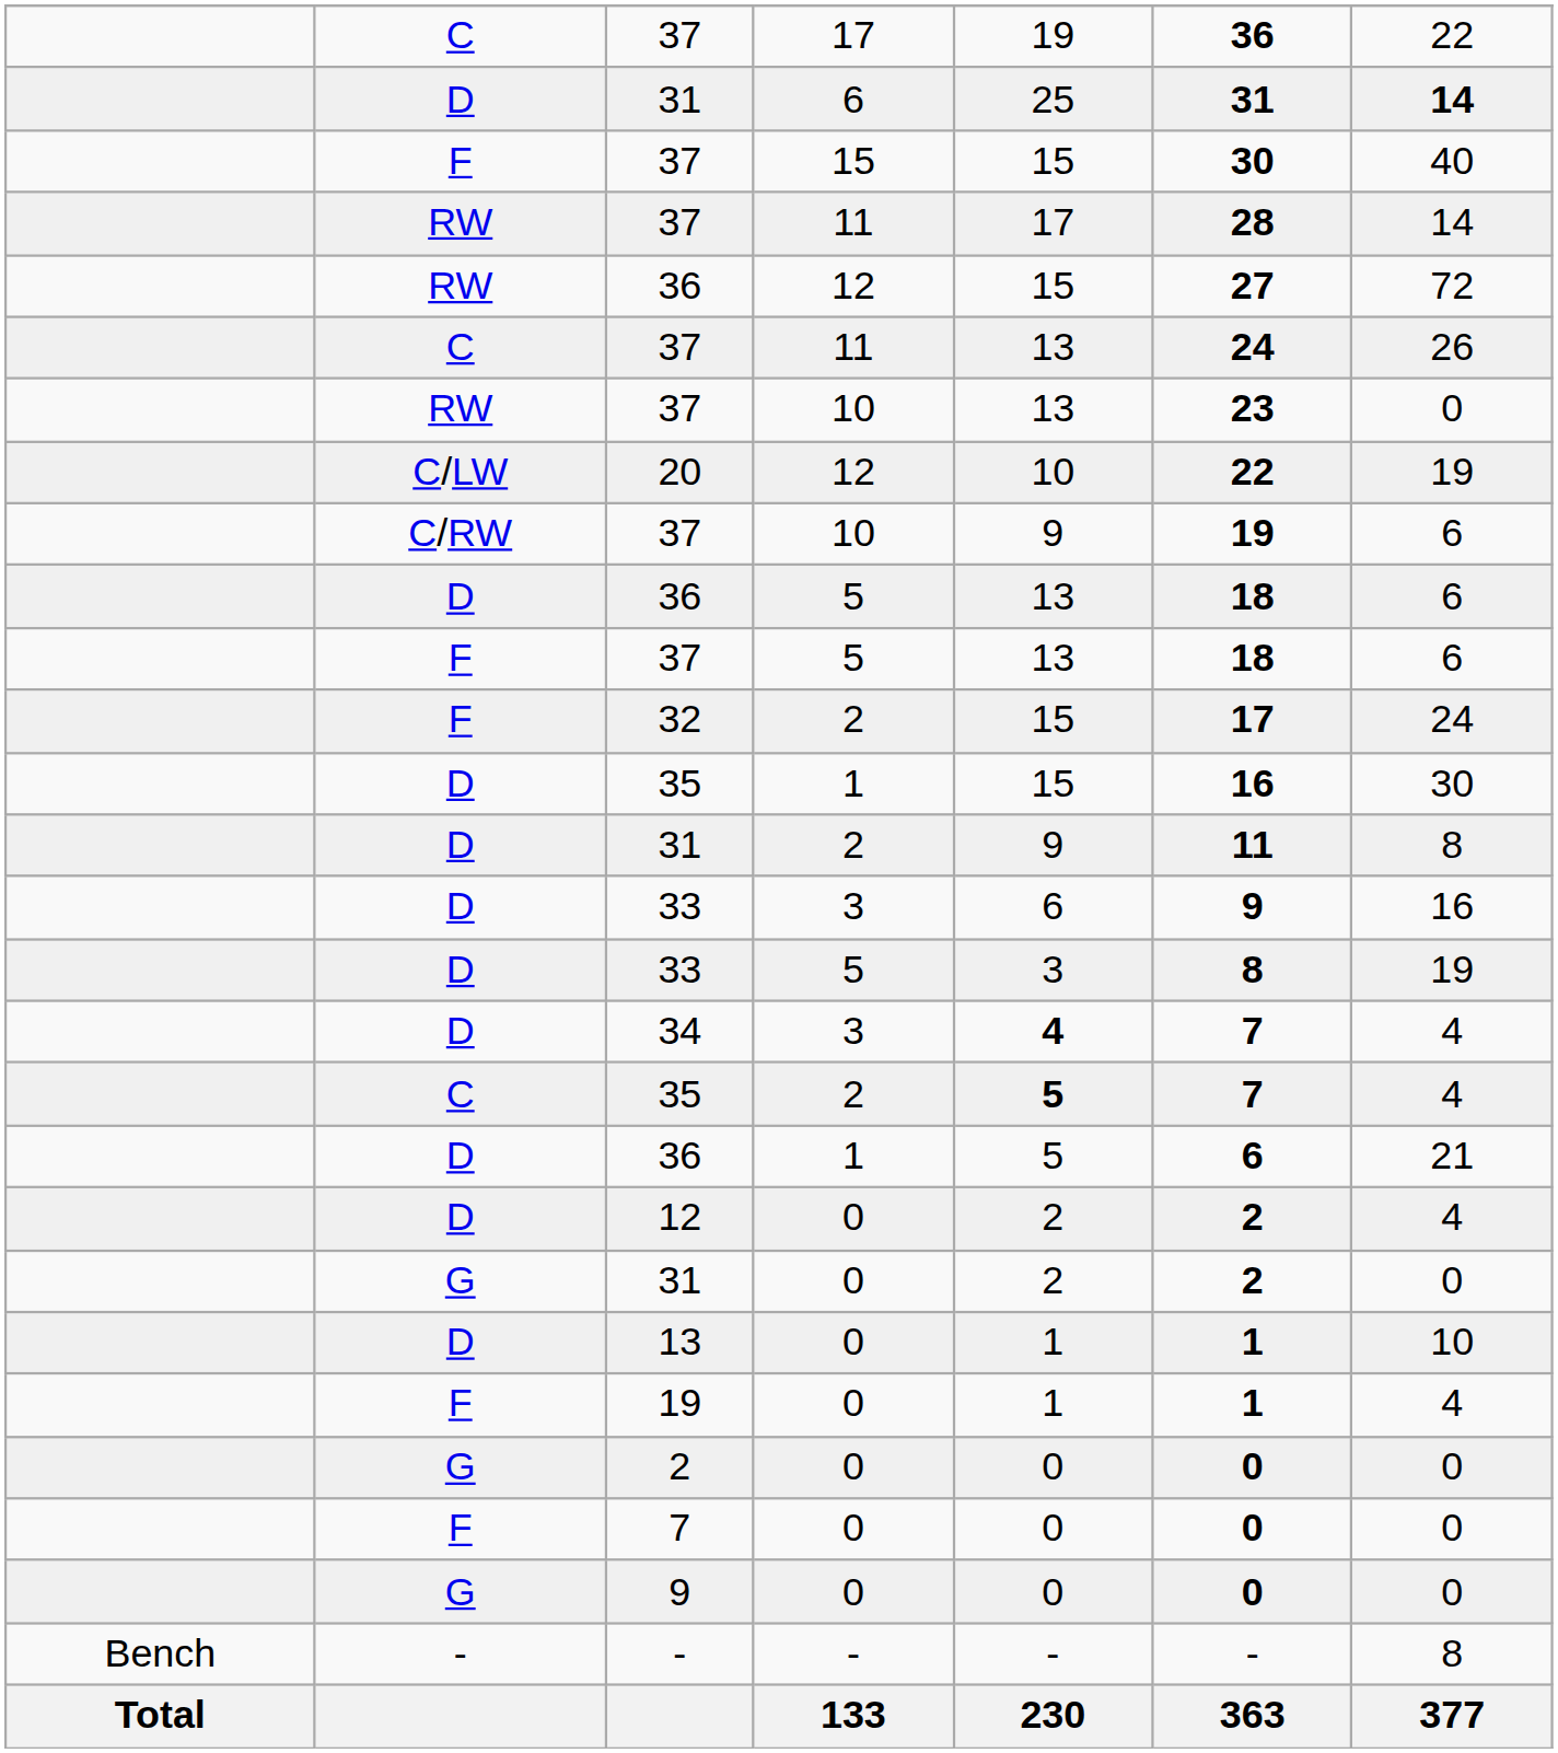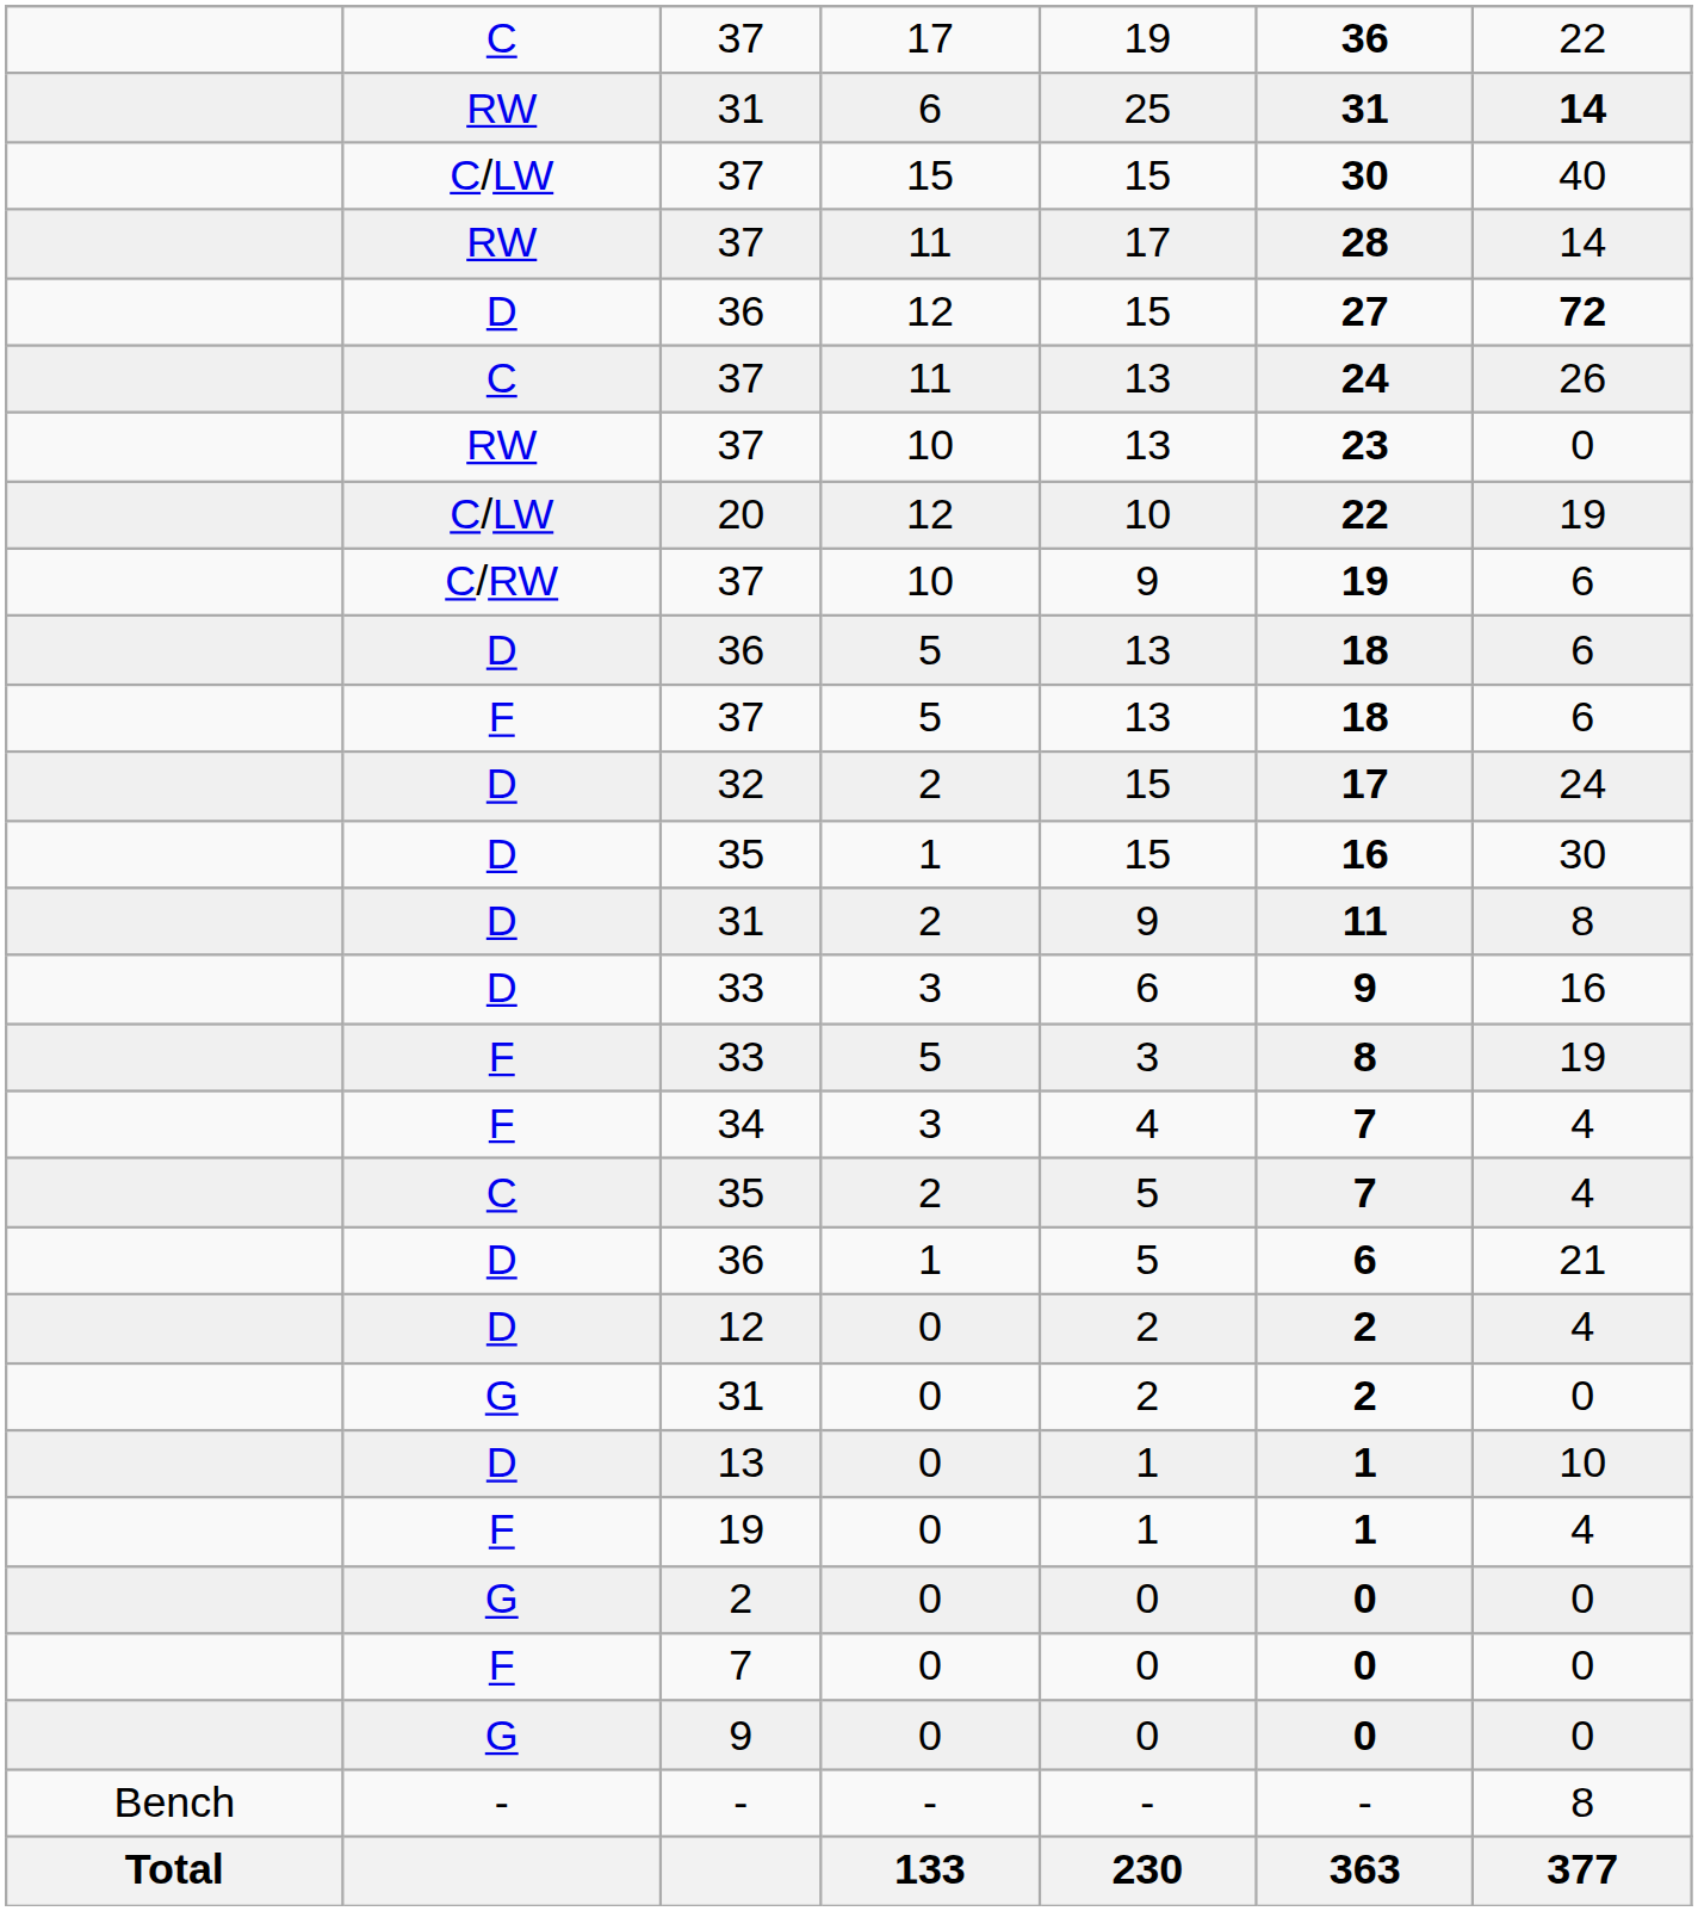 <table class="wikitable sortable" width ="50%">
 <tr align="center">
 </tr>
 <tr align="center" bgcolor="">
 <td></td>
 <td><a href='#'>C</a></td>
 <td>37</td>
 <td>17</td>
 <td>19</td>
 <td><strong>36</strong></td>
 <td>22</td>
 </tr>
 <tr align="center" bgcolor="f0f0f0">
 <td></td>
-<td><a href='#'>D</a></td>
+<td><a href='#'>RW</a></td>
 <td>31</td>
 <td>6</td>
 <td>25</td>
 <td><strong>31</strong></td>
 <td><strong>14</strong></td>
 </tr>
 <tr align="center" bgcolor="">
 <td></td>
-<td><a href='#'>F</a></td>
+<td><a href='#'>C</a>/<a href='#'>LW</a></td>
 <td>37</td>
 <td>15</td>
 <td>15</td>
 <td><strong>30</strong></td>
 <td>40</td>
 </tr>
 <tr align="center" bgcolor="f0f0f0">
 <td></td>
 <td><a href='#'>RW</a></td>
 <td>37</td>
 <td>11</td>
 <td>17</td>
 <td><strong>28</strong></td>
 <td>14</td>
 </tr>
 <tr align="center" bgcolor="">
 <td></td>
-<td><a href='#'>RW</a></td>
+<td><a href='#'>D</a></td>
 <td>36</td>
 <td>12</td>
 <td>15</td>
 <td><strong>27</strong></td>
-<td>72</td>
+<td><strong>72</strong></td>
 </tr>
 <tr align="center" bgcolor="f0f0f0">
 <td></td>
 <td><a href='#'>C</a></td>
 <td>37</td>
 <td>11</td>
 <td>13</td>
 <td><strong>24</strong></td>
 <td>26</td>
 </tr>
 <tr align="center" bgcolor="">
 <td></td>
 <td><a href='#'>RW</a></td>
 <td>37</td>
 <td>10</td>
 <td>13</td>
 <td><strong>23</strong></td>
 <td>0</td>
 </tr>
 <tr align="center" bgcolor="f0f0f0">
 <td></td>
 <td><a href='#'>C</a>/<a href='#'>LW</a></td>
 <td>20</td>
 <td>12</td>
 <td>10</td>
 <td><strong>22</strong></td>
 <td>19</td>
 </tr>
 <tr align="center" bgcolor="">
 <td></td>
 <td><a href='#'>C</a>/<a href='#'>RW</a></td>
 <td>37</td>
 <td>10</td>
 <td>9</td>
 <td><strong>19</strong></td>
 <td>6</td>
 </tr>
 <tr align="center" bgcolor="f0f0f0">
 <td></td>
 <td><a href='#'>D</a></td>
 <td>36</td>
 <td>5</td>
 <td>13</td>
 <td><strong>18</strong></td>
 <td>6</td>
 </tr>
 <tr align="center" bgcolor="">
 <td></td>
 <td><a href='#'>F</a></td>
 <td>37</td>
 <td>5</td>
 <td>13</td>
 <td><strong>18</strong></td>
 <td>6</td>
 </tr>
 <tr align="center" bgcolor="f0f0f0">
 <td></td>
-<td><a href='#'>F</a></td>
+<td><a href='#'>D</a></td>
 <td>32</td>
 <td>2</td>
 <td>15</td>
 <td><strong>17</strong></td>
 <td>24</td>
 </tr>
 <tr align="center" bgcolor="">
 <td></td>
 <td><a href='#'>D</a></td>
 <td>35</td>
 <td>1</td>
 <td>15</td>
 <td><strong>16</strong></td>
 <td>30</td>
 </tr>
 <tr align="center" bgcolor="f0f0f0">
 <td></td>
 <td><a href='#'>D</a></td>
 <td>31</td>
 <td>2</td>
 <td>9</td>
 <td><strong>11</strong></td>
 <td>8</td>
 </tr>
 <tr align="center" bgcolor="">
 <td></td>
 <td><a href='#'>D</a></td>
 <td>33</td>
 <td>3</td>
 <td>6</td>
 <td><strong>9</strong></td>
 <td>16</td>
 </tr>
 <tr align="center" bgcolor="f0f0f0">
 <td></td>
-<td><a href='#'>D</a></td>
+<td><a href='#'>F</a></td>
 <td>33</td>
 <td>5</td>
 <td>3</td>
 <td><strong>8</strong></td>
 <td>19</td>
 </tr>
 <tr align="center" bgcolor="">
 <td></td>
-<td><a href='#'>D</a></td>
+<td><a href='#'>F</a></td>
 <td>34</td>
 <td>3</td>
-<td><strong>4</strong></td>
+<td>4</td>
 <td><strong>7</strong></td>
 <td>4</td>
 </tr>
 <tr align="center" bgcolor="f0f0f0">
 <td></td>
 <td><a href='#'>C</a></td>
 <td>35</td>
 <td>2</td>
-<td><strong>5</strong></td>
+<td>5</td>
 <td><strong>7</strong></td>
 <td>4</td>
 </tr>
 <tr align="center" bgcolor="">
 <td></td>
 <td><a href='#'>D</a></td>
 <td>36</td>
 <td>1</td>
 <td>5</td>
 <td><strong>6</strong></td>
 <td>21</td>
 </tr>
 <tr align="center" bgcolor="f0f0f0">
 <td></td>
 <td><a href='#'>D</a></td>
 <td>12</td>
 <td>0</td>
 <td>2</td>
 <td><strong>2</strong></td>
 <td>4</td>
 </tr>
 <tr align="center" bgcolor="">
 <td></td>
 <td><a href='#'>G</a></td>
 <td>31</td>
 <td>0</td>
 <td>2</td>
 <td><strong>2</strong></td>
 <td>0</td>
 </tr>
 <tr align="center" bgcolor="f0f0f0">
 <td></td>
 <td><a href='#'>D</a></td>
 <td>13</td>
 <td>0</td>
 <td>1</td>
 <td><strong>1</strong></td>
 <td>10</td>
 </tr>
 <tr align="center" bgcolor="">
 <td></td>
 <td><a href='#'>F</a></td>
 <td>19</td>
 <td>0</td>
 <td>1</td>
 <td><strong>1</strong></td>
 <td>4</td>
 </tr>
 <tr align="center" bgcolor="f0f0f0">
 <td></td>
 <td><a href='#'>G</a></td>
 <td>2</td>
 <td>0</td>
 <td>0</td>
 <td><strong>0</strong></td>
 <td>0</td>
 </tr>
 <tr align="center" bgcolor="">
 <td></td>
 <td><a href='#'>F</a></td>
 <td>7</td>
 <td>0</td>
 <td>0</td>
 <td><strong>0</strong></td>
 <td>0</td>
 </tr>
 <tr align="center" bgcolor="f0f0f0">
 <td></td>
 <td><a href='#'>G</a></td>
 <td>9</td>
 <td>0</td>
 <td>0</td>
 <td><strong>0</strong></td>
 <td>0</td>
 </tr>
 <tr align="center" bgcolor="">
 <td>Bench</td>
 <td>-</td>
 <td>-</td>
 <td>-</td>
 <td>-</td>
 <td>-</td>
 <td>8</td>
 </tr>
 <tr>
 <th>Total</th>
 <th></th>
 <th></th>
 <th>133</th>
 <th>230</th>
 <th>363</th>
 <th>377</th>
 </tr>
 </table>
